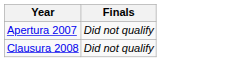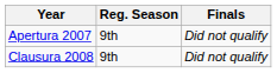 <table class="wikitable">
 <tr>
 <th>Year</th>
+<th>Reg. Season</th>
 <th>Finals</th>
 </tr>
 <tr>
 <td><a href='#'>Apertura 2007</a></td>
+<td>9th</td>
 <td><em>Did not qualify</em></td>
 </tr>
 <tr>
 <td><a href='#'>Clausura 2008</a></td>
+<td>9th</td>
 <td><em>Did not qualify</em></td>
 </tr>
 </table>
